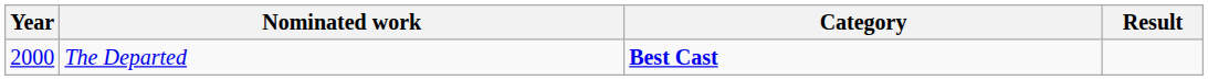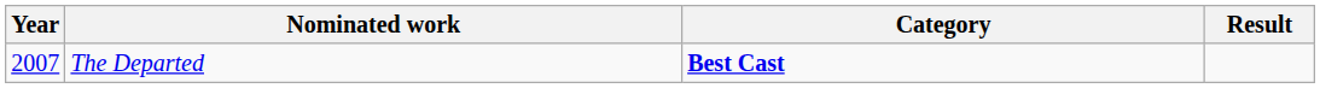 <table class=wikitable>
 <tr>
 <th scope="col" style="width:1em;">Year</th>
 <th scope="col" style="width:39em;">Nominated work</th>
 <th scope="col" style="width:33em;">Category</th>
 <th scope="col" style="width:5em;">Result</th>
 </tr>
 <tr>
-<td><a href='#'>2000</a></td>
+<td><a href='#'>2007</a></td>
 <td><em><a href='#'>The Departed</a></em></td>
 <td><strong><a href='#'>Best Cast</a></strong></td>
 <td></td>
 </tr>
 </table>
